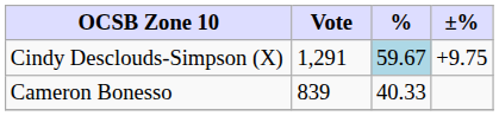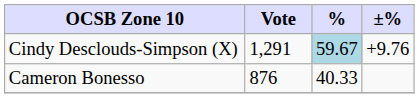 <table class="wikitable">
 <tr>
 <th style="background:#DDDDFF" width="200px">OCSB Zone 10</th>
 <th style="background:#DDDDFF" width="50px">Vote</th>
 <th style="background:#DDDDFF" width="30px">%</th>
 <th style="background:#DDDDFF" width="30px">±%</th>
 </tr>
 <tr>
 <td>Cindy Desclouds-Simpson (X)</td>
 <td>1,291</td>
 <td style="background: lightblue;">59.67</td>
-<td>+9.75</td>
+<td>+9.76</td>
 </tr>
 <tr>
 <td>Cameron Bonesso</td>
-<td>839</td>
+<td>876</td>
 <td>40.33</td>
 <td></td>
 </tr>
 <tr>
 </tr>
 </table>
